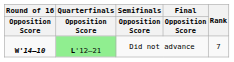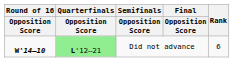 <table class=wikitable style="font-size:90%">
 <tr>
 <th>Round of 16</th>
 <th>Quarterfinals</th>
 <th>Semifinals</th>
 <th>Final</th>
 <th rowspan=2>Rank</th>
 </tr>
 <tr style="font-size:95%">
 <th>Opposition<br>Score</th>
 <th>Opposition<br>Score</th>
 <th>Opposition<br>Score</th>
 <th>Opposition<br>Score</th>
 </tr>
 <tr align=center>
 <td><br><strong>W<strong><em>'14</strong>–10</td>
 <td style="background: lightgreen;"><br><strong>L</em></strong>'12</strong>–21</td>
 <td colspan=2>Did not advance</td>
-<td>7</td>
+<td>6</td>
 </tr>
 </table>
